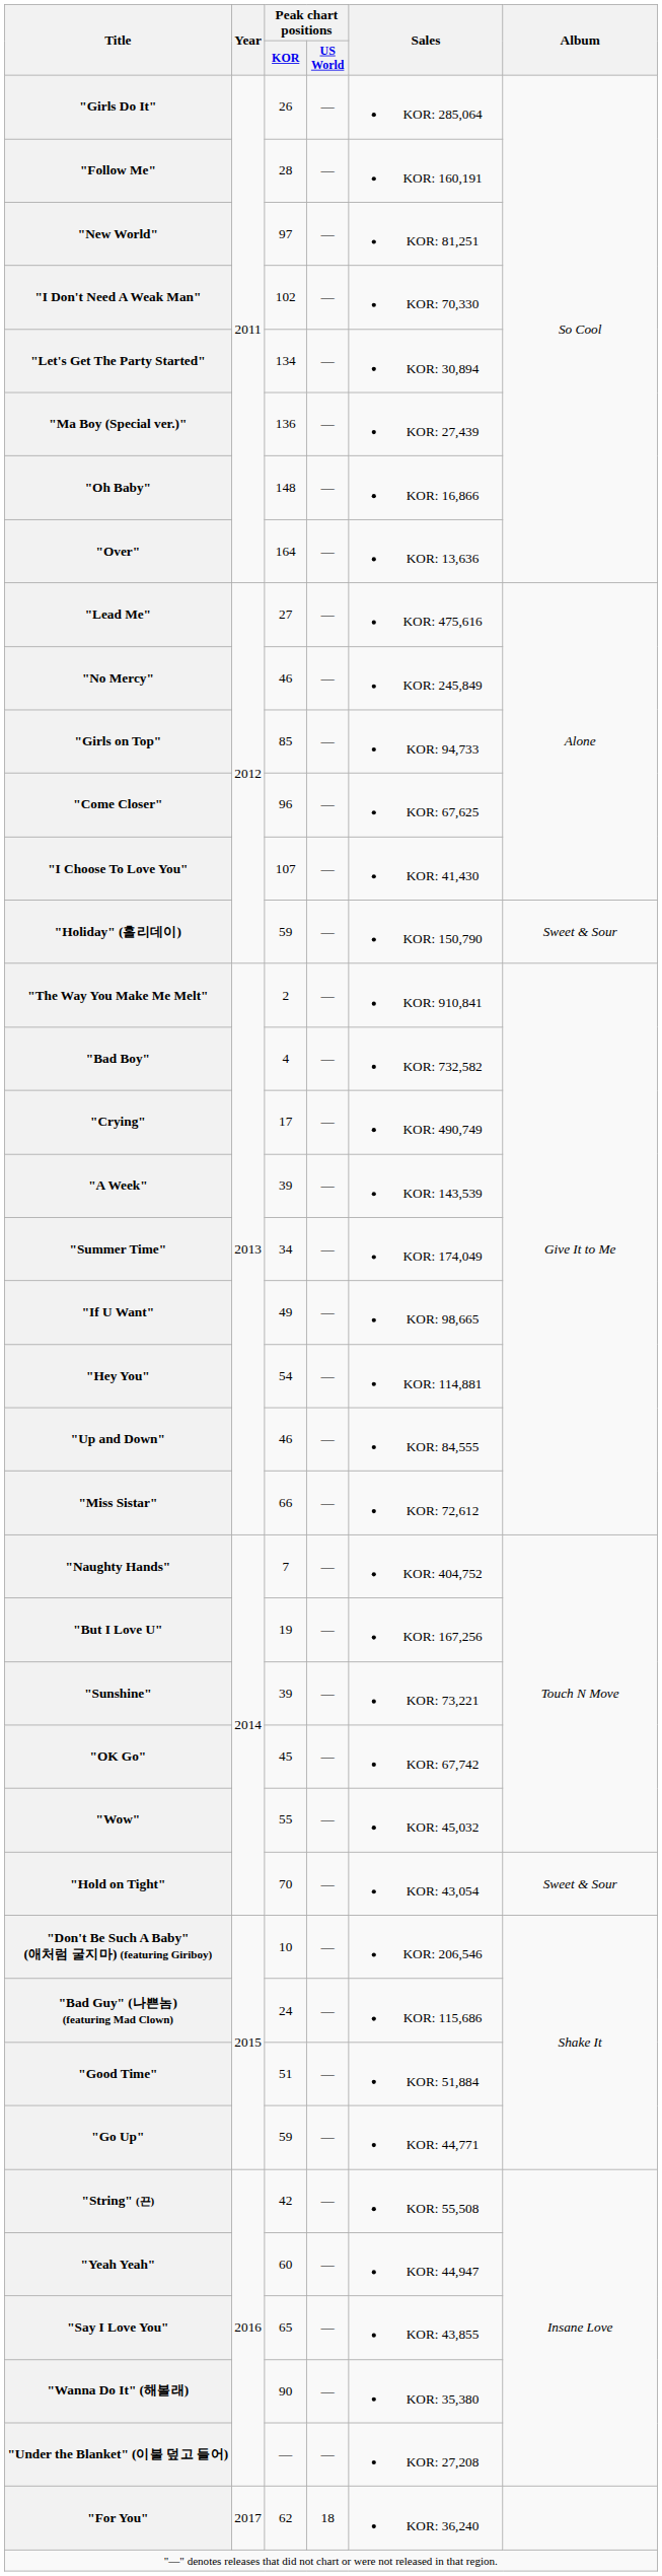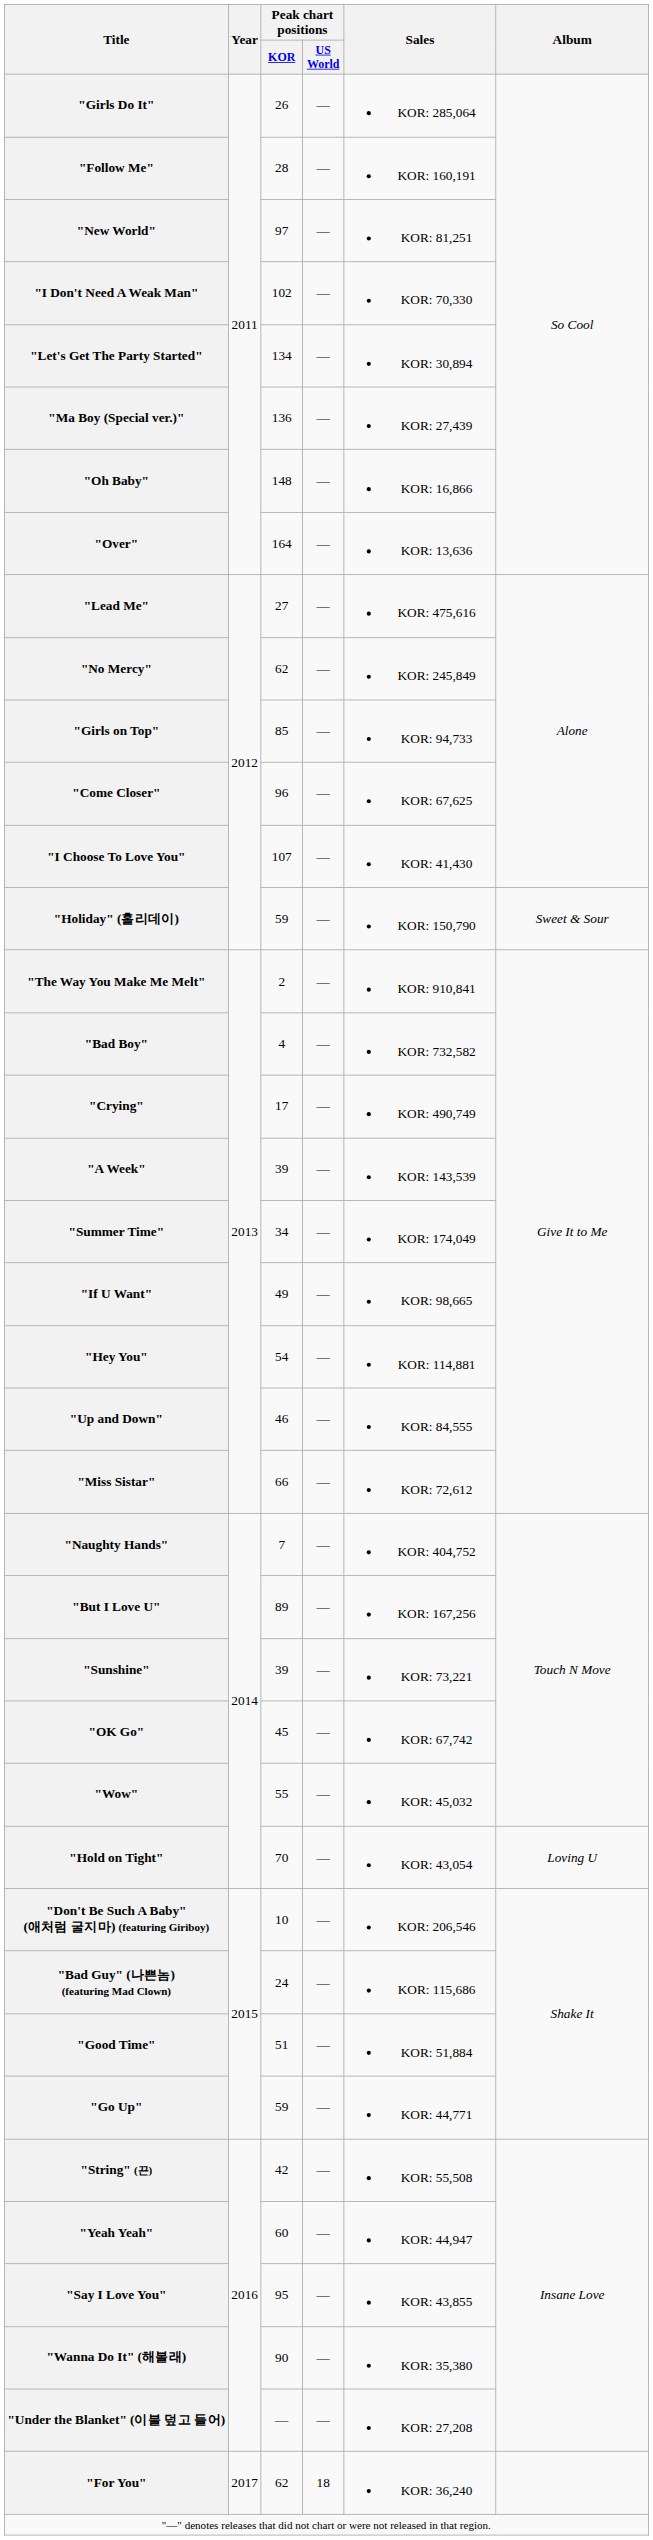 <table class="wikitable plainrowheaders" style="text-align:center">
 <tr>
 <th scope="col" rowspan="2">Title</th>
 <th scope="col" rowspan="2">Year</th>
 <th colspan="2" scope="col">Peak chart positions</th>
 <th scope="col" rowspan="2" style="width:11em;">Sales<br></th>
 <th scope="col" rowspan="2" style="width:11em;">Album</th>
 </tr>
 <tr>
 <th scope="col" style="width:3em;font-size:90%;"><a href='#'>KOR</a><br></th>
 <th scope="col" style="width:3em;font-size:90%;"><a href='#'>US<br>World</a></th>
 </tr>
 <tr>
 <th scope="row">"Girls Do It"</th>
 <td rowspan="8">2011</td>
 <td>26</td>
 <td>—</td>
 <td><br><ul><li>KOR: 285,064</li></ul></td>
 <td rowspan=8><em>So Cool</em></td>
 </tr>
 <tr>
 <th scope="row">"Follow Me"</th>
 <td>28</td>
 <td>—</td>
 <td><br><ul><li>KOR: 160,191</li></ul></td>
 </tr>
 <tr>
 <th scope="row">"New World"</th>
 <td>97</td>
 <td>—</td>
 <td><br><ul><li>KOR: 81,251</li></ul></td>
 </tr>
 <tr>
 <th scope="row">"I Don't Need A Weak Man"</th>
 <td>102</td>
 <td>—</td>
 <td><br><ul><li>KOR: 70,330</li></ul></td>
 </tr>
 <tr>
 <th scope="row">"Let's Get The Party Started"</th>
 <td>134</td>
 <td>—</td>
 <td><br><ul><li>KOR: 30,894</li></ul></td>
 </tr>
 <tr>
 <th scope="row">"Ma Boy (Special ver.)"</th>
 <td>136</td>
 <td>—</td>
 <td><br><ul><li>KOR: 27,439</li></ul></td>
 </tr>
 <tr>
 <th scope="row">"Oh Baby"</th>
 <td>148</td>
 <td>—</td>
 <td><br><ul><li>KOR: 16,866</li></ul></td>
 </tr>
 <tr>
 <th scope="row">"Over"</th>
 <td>164</td>
 <td>—</td>
 <td><br><ul><li>KOR: 13,636</li></ul></td>
 </tr>
 <tr>
 <th scope="row">"Lead Me"</th>
 <td rowspan="6">2012</td>
 <td>27</td>
 <td>—</td>
 <td><br><ul><li>KOR: 475,616</li></ul></td>
 <td rowspan="5"><em>Alone</em></td>
 </tr>
 <tr>
 <th scope="row">"No Mercy"</th>
-<td>46</td>
+<td>62</td>
 <td>—</td>
 <td><br><ul><li>KOR: 245,849</li></ul></td>
 </tr>
 <tr>
 <th scope="row">"Girls on Top"</th>
 <td>85</td>
 <td>—</td>
 <td><br><ul><li>KOR: 94,733</li></ul></td>
 </tr>
 <tr>
 <th scope="row">"Come Closer"</th>
 <td>96</td>
 <td>—</td>
 <td><br><ul><li>KOR: 67,625</li></ul></td>
 </tr>
 <tr>
 <th scope="row">"I Choose To Love You"</th>
 <td>107</td>
 <td>—</td>
 <td><br><ul><li>KOR: 41,430</li></ul></td>
 </tr>
 <tr>
 <th scope="row">"Holiday" (홀리데이)</th>
 <td>59</td>
 <td>—</td>
 <td><br><ul><li>KOR: 150,790</li></ul></td>
 <td><em>Sweet & Sour</em></td>
 </tr>
 <tr>
 <th scope="row">"The Way You Make Me Melt"</th>
 <td rowspan="9">2013</td>
 <td>2</td>
 <td>—</td>
 <td><br><ul><li>KOR: 910,841</li></ul></td>
 <td rowspan="9"><em>Give It to Me</em></td>
 </tr>
 <tr>
 <th scope="row">"Bad Boy"</th>
 <td>4</td>
 <td>—</td>
 <td><br><ul><li>KOR: 732,582</li></ul></td>
 </tr>
 <tr>
 <th scope="row">"Crying"</th>
 <td>17</td>
 <td>—</td>
 <td><br><ul><li>KOR: 490,749</li></ul></td>
 </tr>
 <tr>
 <th scope="row">"A Week"</th>
 <td>39</td>
 <td>—</td>
 <td><br><ul><li>KOR: 143,539</li></ul></td>
 </tr>
 <tr>
 <th scope="row">"Summer Time"</th>
 <td>34</td>
 <td>—</td>
 <td><br><ul><li>KOR: 174,049</li></ul></td>
 </tr>
 <tr>
 <th scope="row">"If U Want"</th>
 <td>49</td>
 <td>—</td>
 <td><br><ul><li>KOR: 98,665</li></ul></td>
 </tr>
 <tr>
 <th scope="row">"Hey You"</th>
 <td>54</td>
 <td>—</td>
 <td><br><ul><li>KOR: 114,881</li></ul></td>
 </tr>
 <tr>
 <th scope="row">"Up and Down"</th>
 <td>46</td>
 <td>—</td>
 <td><br><ul><li>KOR: 84,555</li></ul></td>
 </tr>
 <tr>
 <th scope="row">"Miss Sistar"</th>
 <td>66</td>
 <td>—</td>
 <td><br><ul><li>KOR: 72,612</li></ul></td>
 </tr>
 <tr>
 <th scope="row">"Naughty Hands"</th>
 <td rowspan="6">2014</td>
 <td>7</td>
 <td>—</td>
 <td><br><ul><li>KOR: 404,752</li></ul></td>
 <td rowspan="5"><em>Touch N Move</em></td>
 </tr>
 <tr>
 <th scope="row">"But I Love U"</th>
-<td>19</td>
+<td>89</td>
 <td>—</td>
 <td><br><ul><li>KOR: 167,256</li></ul></td>
 </tr>
 <tr>
 <th scope="row">"Sunshine"</th>
 <td>39</td>
 <td>—</td>
 <td><br><ul><li>KOR: 73,221</li></ul></td>
 </tr>
 <tr>
 <th scope="row">"OK Go"</th>
 <td>45</td>
 <td>—</td>
 <td><br><ul><li>KOR: 67,742</li></ul></td>
 </tr>
 <tr>
 <th scope="row">"Wow"</th>
 <td>55</td>
 <td>—</td>
 <td><br><ul><li>KOR: 45,032</li></ul></td>
 </tr>
 <tr>
 <th scope="row">"Hold on Tight"</th>
 <td>70</td>
 <td>—</td>
 <td><br><ul><li>KOR: 43,054</li></ul></td>
-<td><em>Sweet & Sour</em></td>
+<td><em>Loving U</em></td>
 </tr>
 <tr>
 <th scope="row">"Don't Be Such A Baby"<br> (애처럼 굴지마) <small>(featuring Giriboy)</small></th>
 <td rowspan="4">2015</td>
 <td>10</td>
 <td>—</td>
 <td><br><ul><li>KOR: 206,546</li></ul></td>
 <td rowspan="4"><em>Shake It</em></td>
 </tr>
 <tr>
 <th scope="row">"Bad Guy" (나쁜놈)<br><small>(featuring Mad Clown)</small></th>
 <td>24</td>
 <td>—</td>
 <td><br><ul><li>KOR: 115,686</li></ul></td>
 </tr>
 <tr>
 <th scope="row">"Good Time"</th>
 <td>51</td>
 <td>—</td>
 <td><br><ul><li>KOR: 51,884</li></ul></td>
 </tr>
 <tr>
 <th scope="row">"Go Up"</th>
 <td>59</td>
 <td>—</td>
 <td><br><ul><li>KOR: 44,771</li></ul></td>
 </tr>
 <tr>
 <th scope="row">"String" <small>(끈)</small></th>
 <td rowspan="5">2016</td>
 <td>42</td>
 <td>—</td>
 <td><br><ul><li>KOR: 55,508</li></ul></td>
 <td rowspan="5"><em>Insane Love</em></td>
 </tr>
 <tr>
 <th scope="row">"Yeah Yeah"</th>
 <td>60</td>
 <td>—</td>
 <td><br><ul><li>KOR: 44,947</li></ul></td>
 </tr>
 <tr>
 <th scope="row">"Say I Love You"</th>
-<td>65</td>
+<td>95</td>
 <td>—</td>
 <td><br><ul><li>KOR: 43,855</li></ul></td>
 </tr>
 <tr>
 <th scope="row">"Wanna Do It" (해볼래)</th>
 <td>90</td>
 <td>—</td>
 <td><br><ul><li>KOR: 35,380</li></ul></td>
 </tr>
 <tr>
 <th scope="row">"Under the Blanket" (이불 덮고 들어)</th>
 <td>—</td>
 <td>—</td>
 <td><br><ul><li>KOR: 27,208</li></ul></td>
 </tr>
 <tr>
 <th scope="row">"For You"</th>
 <td>2017</td>
 <td>62</td>
 <td>18</td>
 <td><br><ul><li>KOR: 36,240</li></ul></td>
 <td></td>
 </tr>
 <tr>
 <td colspan="6"><small>"—" denotes releases that did not chart or were not released in that region.</small></td>
 </tr>
 </table>
